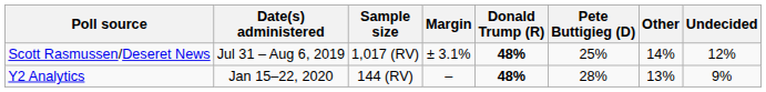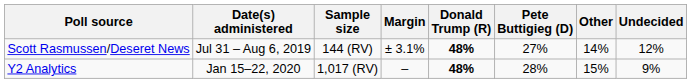 <table class="wikitable" style="font-size:90%;text-align:center;">
 <tr>
 <th>Poll source</th>
 <th>Date(s)<br>administered</th>
 <th>Sample<br>size</th>
 <th>Margin<br></th>
 <th>Donald<br>Trump (R)</th>
 <th>Pete<br>Buttigieg (D)</th>
 <th>Other</th>
 <th>Undecided</th>
 </tr>
 <tr>
 <td style="text-align:left;"><a href='#'>Scott Rasmussen</a>/<a href='#'>Deseret News</a></td>
 <td>Jul 31 – Aug 6, 2019</td>
-<td>1,017 (RV)</td>
+<td>144 (RV)</td>
 <td>± 3.1%</td>
 <td><strong>48%</strong></td>
-<td>25%</td>
+<td>27%</td>
 <td>14%</td>
 <td>12%</td>
 </tr>
 <tr>
 <td style="text-align:left;"><a href='#'>Y2 Analytics</a></td>
 <td>Jan 15–22, 2020</td>
-<td>144 (RV)</td>
+<td>1,017 (RV)</td>
 <td>–</td>
 <td><strong>48%</strong></td>
 <td>28%</td>
-<td>13%</td>
+<td>15%</td>
 <td>9%</td>
 </tr>
 </table>
